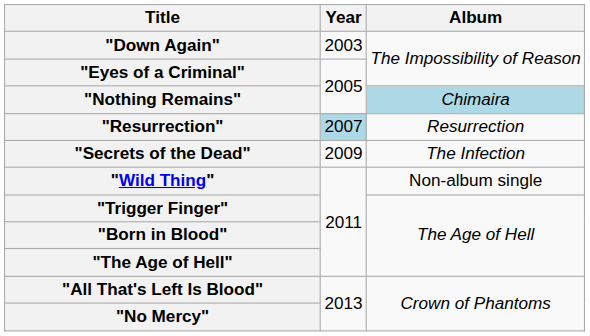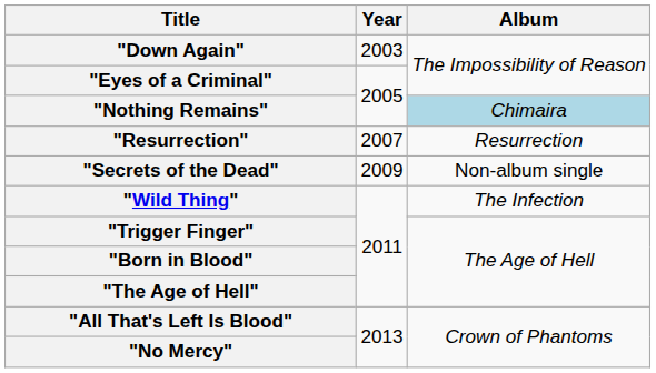 <table class="wikitable plainrowheaders" style="text-align:center;">
 <tr>
 <th scope="col" style="width:18em;">Title</th>
 <th scope="col">Year</th>
 <th scope="col">Album</th>
 </tr>
 <tr>
 <th scope="row">"Down Again"</th>
 <td>2003</td>
 <td rowspan="2"><em>The Impossibility of Reason</em></td>
 </tr>
 <tr>
 <th scope="row">"Eyes of a Criminal"</th>
 <td rowspan="2">2005</td>
 </tr>
 <tr>
 <th scope="row">"Nothing Remains"</th>
 <td style="background: lightblue;"><em>Chimaira</em></td>
 </tr>
 <tr>
 <th scope="row">"Resurrection"</th>
-<td style="background: lightblue;">2007</td>
+<td>2007</td>
 <td><em>Resurrection</em></td>
 </tr>
 <tr>
 <th scope="row">"Secrets of the Dead"</th>
 <td>2009</td>
-<td><em>The Infection</em></td>
+<td>Non-album single</td>
 </tr>
 <tr>
 <th scope="row">"<a href='#'>Wild Thing</a>"</th>
 <td rowspan="4">2011</td>
-<td>Non-album single</td>
+<td><em>The Infection</em></td>
 </tr>
 <tr>
 <th scope="row">"Trigger Finger"</th>
 <td rowspan="3"><em>The Age of Hell</em></td>
 </tr>
 <tr>
 <th scope="row">"Born in Blood"</th>
 </tr>
 <tr>
 <th scope="row">"The Age of Hell"</th>
 </tr>
 <tr>
 <th scope="row">"All That's Left Is Blood"</th>
 <td rowspan="2">2013</td>
 <td rowspan="2"><em>Crown of Phantoms</em></td>
 </tr>
 <tr>
 <th scope="row">"No Mercy"</th>
 </tr>
 </table>
